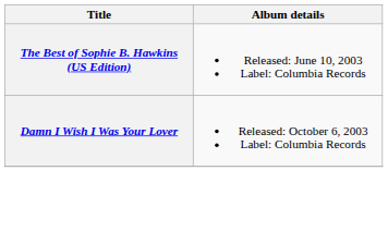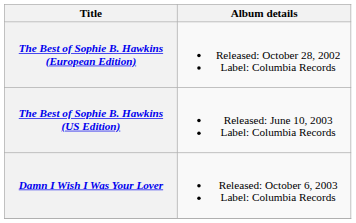 <table class="wikitable plainrowheaders" style="text-align:center;">
 <tr>
 <th scope="col" rowspan="1" style="width:15em;">Title</th>
 <th scope="col" rowspan="1" style="width:15em;">Album details</th>
+</tr>
+<tr>
+<th scope="row"><em><a href='#'>The Best of Sophie B. Hawkins<br>(European Edition)</a></em></th>
+<td><br><ul><li>Released: October 28, 2002</li><li>Label: Columbia Records</li></ul></td>
 </tr>
 <tr>
 <th scope="row"><em><a href='#'>The Best of Sophie B. Hawkins<br>(US Edition)</a></em></th>
 <td><br><ul><li>Released: June 10, 2003</li><li>Label: Columbia Records</li></ul></td>
 </tr>
 <tr>
 <th scope="row"><em><a href='#'>Damn I Wish I Was Your Lover</a></em></th>
 <td><br><ul><li>Released: October 6, 2003</li><li>Label: Columbia Records</li></ul></td>
 </tr>
 <tr>
 </tr>
 </table>
